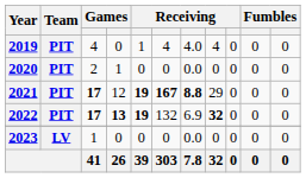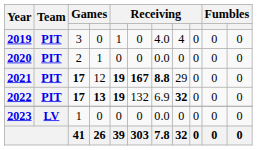 <table class="wikitable" style="text-align:center;">
 <tr>
 <th rowspan="2">Year</th>
 <th rowspan="2">Team</th>
 <th colspan="2">Games</th>
 <th colspan="5">Receiving</th>
 <th colspan="2">Fumbles</th>
 </tr>
 <tr>
 <th></th>
 <th></th>
 <th></th>
 <th></th>
 <th></th>
 <th></th>
 <th></th>
 <th></th>
 <th></th>
 </tr>
 <tr>
 <th><a href='#'>2019</a></th>
 <th><a href='#'>PIT</a></th>
-<td>4</td>
+<td>3</td>
 <td>0</td>
 <td>1</td>
-<td>4</td>
+<td>0</td>
 <td>4.0</td>
 <td>4</td>
 <td>0</td>
 <td>0</td>
 <td>0</td>
 </tr>
 <tr>
 <th><a href='#'>2020</a></th>
 <th><a href='#'>PIT</a></th>
 <td>2</td>
 <td>1</td>
 <td>0</td>
 <td>0</td>
 <td>0.0</td>
 <td>0</td>
 <td>0</td>
 <td>0</td>
 <td>0</td>
 </tr>
 <tr>
 <th><a href='#'>2021</a></th>
 <th><a href='#'>PIT</a></th>
 <td><strong>17</strong></td>
 <td>12</td>
 <td><strong>19</strong></td>
 <td><strong>167</strong></td>
 <td><strong>8.8</strong></td>
 <td>29</td>
 <td>0</td>
 <td>0</td>
 <td>0</td>
 </tr>
 <tr>
 <th><a href='#'>2022</a></th>
 <th><a href='#'>PIT</a></th>
 <td><strong>17</strong></td>
 <td><strong>13</strong></td>
 <td><strong>19</strong></td>
 <td>132</td>
 <td>6.9</td>
 <td><strong>32</strong></td>
 <td>0</td>
 <td>0</td>
 <td>0</td>
 </tr>
 <tr>
 </tr>
 <tr>
 <th><a href='#'>2023</a></th>
 <th><a href='#'>LV</a></th>
 <td>1</td>
 <td>0</td>
 <td>0</td>
 <td>0</td>
 <td>0.0</td>
 <td>0</td>
 <td>0</td>
 <td>0</td>
 <td>0</td>
 </tr>
 <tr>
 <th colspan="2"></th>
 <th>41</th>
 <th>26</th>
 <th>39</th>
 <th>303</th>
 <th>7.8</th>
 <th>32</th>
 <th>0</th>
 <th>0</th>
 <th>0</th>
 </tr>
 </table>
